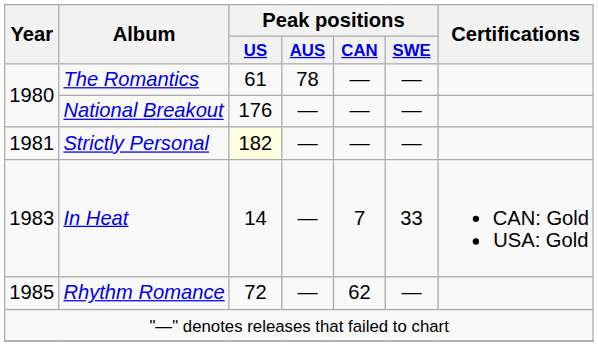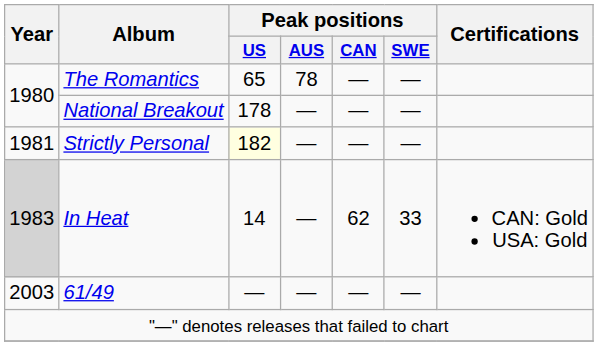 <table class="wikitable" style="text-align:center;">
 <tr>
 <th rowspan="2">Year</th>
 <th rowspan="2">Album</th>
 <th colspan="4">Peak positions</th>
 <th rowspan="2">Certifications</th>
 </tr>
 <tr style="font-size:smaller;">
 <th width="35"><a href='#'>US</a><br></th>
 <th width="35"><a href='#'>AUS</a><br></th>
 <th width="35"><a href='#'>CAN</a><br></th>
 <th width="35"><a href='#'>SWE</a><br></th>
 </tr>
 <tr>
 <td rowspan="2">1980</td>
 <td align="left"><em><a href='#'>The Romantics</a></em></td>
-<td>61</td>
+<td>65</td>
 <td>78</td>
 <td>—</td>
 <td>—</td>
 <td></td>
 </tr>
 <tr>
 <td align="left"><em><a href='#'>National Breakout</a></em></td>
-<td>176</td>
+<td>178</td>
 <td>—</td>
 <td>—</td>
 <td>—</td>
 <td></td>
 </tr>
 <tr>
 <td>1981</td>
 <td align="left"><em><a href='#'>Strictly Personal</a></em></td>
 <td style="background: lightyellow;">182</td>
 <td>—</td>
 <td>—</td>
 <td>—</td>
 <td></td>
 </tr>
 <tr>
-<td>1983</td>
+<td style="background: lightgrey;">1983</td>
 <td align="left"><em><a href='#'>In Heat</a></em></td>
 <td>14</td>
 <td>—</td>
-<td>7</td>
+<td>62</td>
 <td>33</td>
 <td><br><ul><li>CAN: Gold</li><li>USA: Gold</li></ul></td>
 </tr>
 <tr>
-<td>1985</td>
-<td align="left"><em><a href='#'>Rhythm Romance</a></em></td>
-<td>72</td>
+<td>2003</td>
+<td align="left"><em><a href='#'>61/49</a></em></td>
 <td>—</td>
-<td>62</td>
+<td>—</td>
+<td>—</td>
 <td>—</td>
 <td></td>
 </tr>
 <tr>
 <td align="center" colspan="7"><small>"—" denotes releases that failed to chart</small></td>
 </tr>
 <tr>
 </tr>
 </table>
